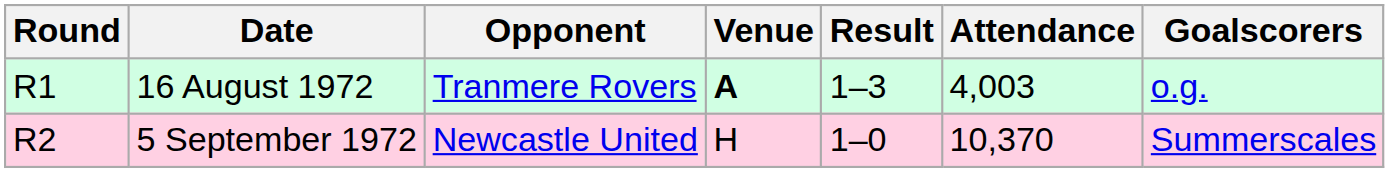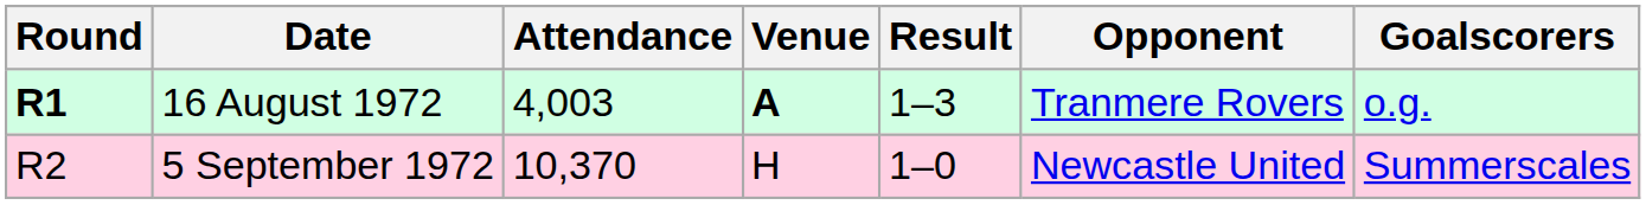 <table class="wikitable">
 <tr>
 <th>Round</th>
 <th>Date</th>
-<th>Opponent</th>
+<th>Attendance</th>
 <th>Venue</th>
 <th>Result</th>
-<th>Attendance</th>
+<th>Opponent</th>
 <th>Goalscorers</th>
 </tr>
 <tr style="background-color: #d0ffe3;">
-<td>R1</td>
+<td><strong>R1</strong></td>
 <td>16 August 1972</td>
-<td><a href='#'>Tranmere Rovers</a></td>
+<td>4,003</td>
 <td><strong>A</strong></td>
 <td>1–3</td>
-<td>4,003</td>
+<td><a href='#'>Tranmere Rovers</a></td>
 <td><a href='#'>o.g.</a></td>
 </tr>
 <tr style="background-color: #ffd0e3;">
 <td>R2</td>
 <td>5 September 1972</td>
-<td><a href='#'>Newcastle United</a></td>
+<td>10,370</td>
 <td>H</td>
 <td>1–0</td>
-<td>10,370</td>
+<td><a href='#'>Newcastle United</a></td>
 <td><a href='#'>Summerscales</a></td>
 </tr>
 </table>
